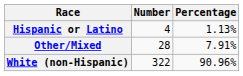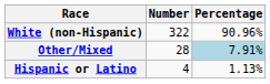 <table class="wikitable" style="text-align:right">
 <tr>
 <th scope="col">Race</th>
 <th scope="col">Number</th>
 <th scope="col">Percentage</th>
 </tr>
 <tr>
+<th scope="row"><a href='#'>White</a> (non-Hispanic)</th>
+<td>322</td>
+<td>90.96%</td>
+</tr>
+<tr>
+<th scope="row"><a href='#'>Other/Mixed</a></th>
+<td>28</td>
+<td style="background: lightblue;">7.91%</td>
+</tr>
+<tr>
 <th scope="row"><a href='#'>Hispanic</a> or <a href='#'>Latino</a></th>
 <td>4</td>
 <td>1.13%</td>
 </tr>
-<tr>
-<th scope="row"><a href='#'>Other/Mixed</a></th>
-<td>28</td>
-<td>7.91%</td>
-</tr>
-<tr>
-<th scope="row"><a href='#'>White</a> (non-Hispanic)</th>
-<td>322</td>
-<td>90.96%</td>
-</tr>
 </table>
